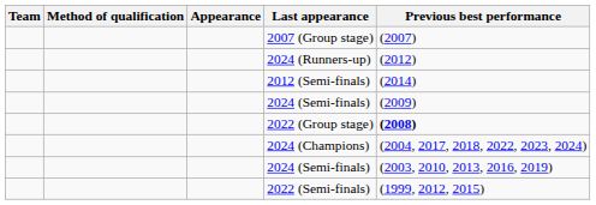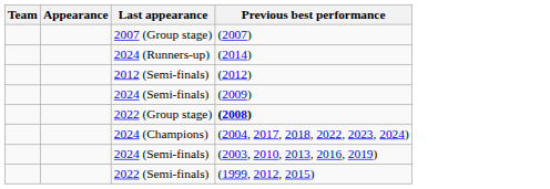 <table class="wikitable sortable">
 <tr>
 <th>Team</th>
-<th>Method of qualification</th>
 <th data-sort-type="number">Appearance</th>
 <th>Last appearance</th>
 <th>Previous best performance</th>
 </tr>
 <tr>
-<td></td>
 <td></td>
 <td></td>
 <td><a href='#'>2007</a> (Group stage)</td>
 <td> (<a href='#'>2007</a>)</td>
 </tr>
 <tr>
 <td></td>
 <td></td>
-<td></td>
 <td><a href='#'>2024</a> (Runners-up)</td>
-<td> (<a href='#'>2012</a>)</td>
+<td> (<a href='#'>2014</a>)</td>
 </tr>
 <tr>
 <td></td>
 <td></td>
-<td></td>
 <td><a href='#'>2012</a> (Semi-finals)</td>
-<td> (<a href='#'>2014</a>)</td>
+<td> (<a href='#'>2012</a>)</td>
 </tr>
 <tr>
-<td></td>
 <td></td>
 <td></td>
 <td><a href='#'>2024</a> (Semi-finals)</td>
 <td> (<a href='#'>2009</a>)</td>
 </tr>
 <tr>
 <td></td>
 <td></td>
-<td></td>
 <td><a href='#'>2022</a> (Group stage)</td>
 <td><strong> (<a href='#'>2008</a>)</strong></td>
 </tr>
 <tr>
-<td></td>
 <td></td>
 <td></td>
 <td><a href='#'>2024</a> (Champions)</td>
 <td> (<a href='#'>2004</a>, <a href='#'>2017</a>, <a href='#'>2018</a>, <a href='#'>2022</a>, <a href='#'>2023</a>, <a href='#'>2024</a>)</td>
 </tr>
 <tr>
 <td></td>
 <td></td>
-<td></td>
 <td><a href='#'>2024</a> (Semi-finals)</td>
 <td> (<a href='#'>2003</a>, <a href='#'>2010</a>, <a href='#'>2013</a>, <a href='#'>2016</a>, <a href='#'>2019</a>)</td>
 </tr>
 <tr>
 <td></td>
 <td></td>
-<td></td>
 <td><a href='#'>2022</a> (Semi-finals)</td>
 <td> (<a href='#'>1999</a>, <a href='#'>2012</a>, <a href='#'>2015</a>)</td>
 </tr>
 </table>
